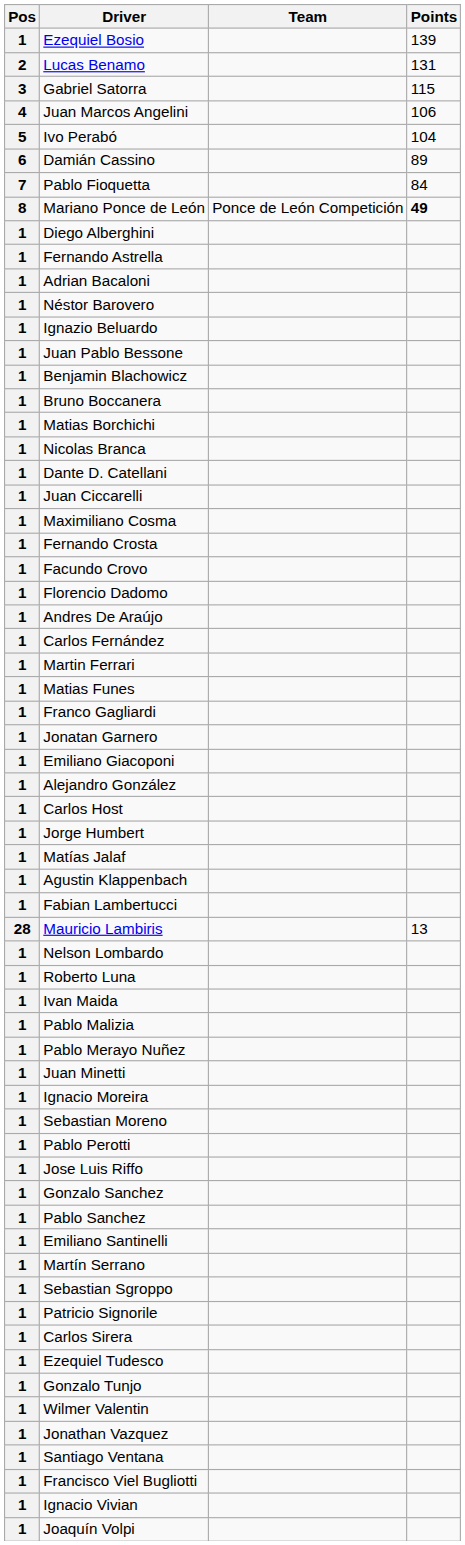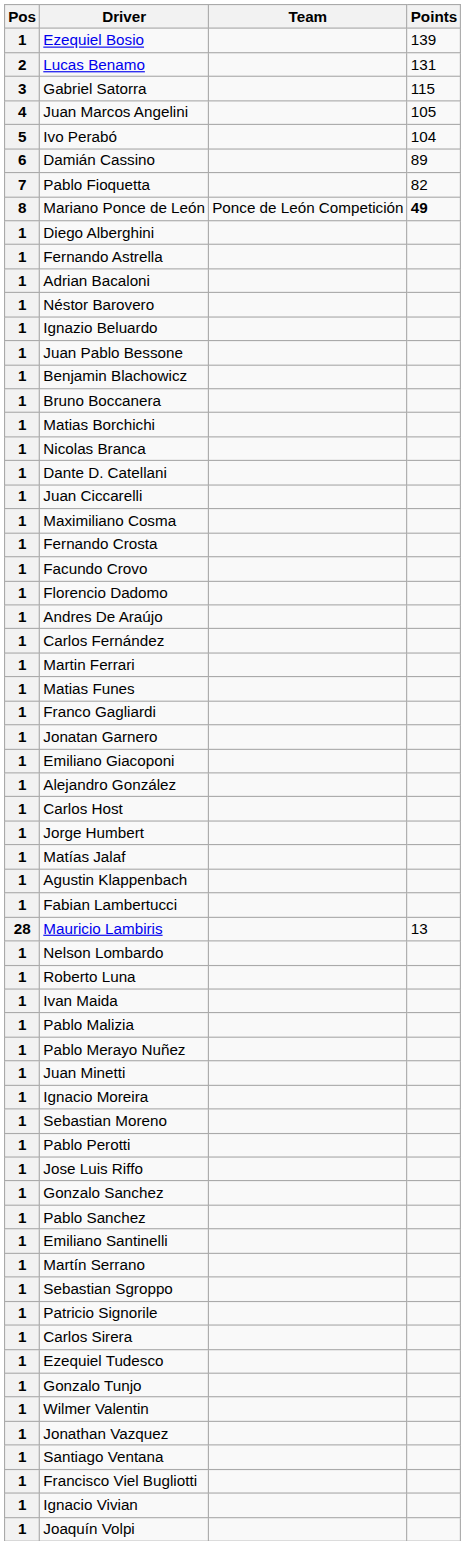 <table class="wikitable" style="font-size:85%">
 <tr>
 <th>Pos</th>
 <th>Driver</th>
 <th>Team</th>
 <th>Points</th>
 </tr>
 <tr>
 <th>1</th>
 <td> <a href='#'>Ezequiel Bosio</a></td>
 <td></td>
 <td>139</td>
 </tr>
 <tr>
 <th>2</th>
 <td> <a href='#'>Lucas Benamo</a></td>
 <td></td>
 <td>131</td>
 </tr>
 <tr>
 <th>3</th>
 <td> Gabriel Satorra</td>
 <td></td>
 <td>115</td>
 </tr>
 <tr>
 <th>4</th>
 <td> Juan Marcos Angelini</td>
 <td></td>
-<td>106</td>
+<td>105</td>
 </tr>
 <tr>
 <th>5</th>
 <td> Ivo Perabó</td>
 <td></td>
 <td>104</td>
 </tr>
 <tr>
 <th>6</th>
 <td> Damián Cassino</td>
 <td></td>
 <td>89</td>
 </tr>
 <tr>
 <th>7</th>
 <td> Pablo Fioquetta</td>
 <td></td>
-<td>84</td>
+<td>82</td>
 </tr>
 <tr>
 <th>8</th>
 <td> Mariano Ponce de León</td>
 <td>Ponce de León Competición</td>
 <td><strong>49</strong></td>
 </tr>
 <tr>
 <th>1</th>
 <td> Diego Alberghini</td>
 <td></td>
 <td></td>
 </tr>
 <tr>
 <th>1</th>
 <td> Fernando Astrella</td>
 <td></td>
 <td></td>
 </tr>
 <tr>
 <th>1</th>
 <td> Adrian Bacaloni</td>
 <td></td>
 <td></td>
 </tr>
 <tr>
 <th>1</th>
 <td> Néstor Barovero</td>
 <td></td>
 <td></td>
 </tr>
 <tr>
 <th>1</th>
 <td> Ignazio Beluardo</td>
 <td></td>
 <td></td>
 </tr>
 <tr>
 <th>1</th>
 <td> Juan Pablo Bessone</td>
 <td></td>
 <td></td>
 </tr>
 <tr>
 <th>1</th>
 <td> Benjamin Blachowicz</td>
 <td></td>
 <td></td>
 </tr>
 <tr>
 <th>1</th>
 <td> Bruno Boccanera</td>
 <td></td>
 <td></td>
 </tr>
 <tr>
 <th>1</th>
 <td> Matias Borchichi</td>
 <td></td>
 <td></td>
 </tr>
 <tr>
 <th>1</th>
 <td> Nicolas Branca</td>
 <td></td>
 <td></td>
 </tr>
 <tr>
 <th>1</th>
 <td> Dante D. Catellani</td>
 <td></td>
 <td></td>
 </tr>
 <tr>
 <th>1</th>
 <td> Juan Ciccarelli</td>
 <td></td>
 <td></td>
 </tr>
 <tr>
 <th>1</th>
 <td> Maximiliano Cosma</td>
 <td></td>
 <td></td>
 </tr>
 <tr>
 <th>1</th>
 <td> Fernando Crosta</td>
 <td></td>
 <td></td>
 </tr>
 <tr>
 <th>1</th>
 <td> Facundo Crovo</td>
 <td></td>
 <td></td>
 </tr>
 <tr>
 <th>1</th>
 <td> Florencio Dadomo</td>
 <td></td>
 <td></td>
 </tr>
 <tr>
 <th>1</th>
 <td> Andres De Araújo</td>
 <td></td>
 <td></td>
 </tr>
 <tr>
 <th>1</th>
 <td> Carlos Fernández</td>
 <td></td>
 <td></td>
 </tr>
 <tr>
 <th>1</th>
 <td> Martin Ferrari</td>
 <td></td>
 <td></td>
 </tr>
 <tr>
 <th>1</th>
 <td> Matias Funes</td>
 <td></td>
 <td></td>
 </tr>
 <tr>
 <th>1</th>
 <td> Franco Gagliardi</td>
 <td></td>
 <td></td>
 </tr>
 <tr>
 <th>1</th>
 <td> Jonatan Garnero</td>
 <td></td>
 <td></td>
 </tr>
 <tr>
 <th>1</th>
 <td> Emiliano Giacoponi</td>
 <td></td>
 <td></td>
 </tr>
 <tr>
 <th>1</th>
 <td> Alejandro González</td>
 <td></td>
 <td></td>
 </tr>
 <tr>
 <th>1</th>
 <td> Carlos Host</td>
 <td></td>
 <td></td>
 </tr>
 <tr>
 <th>1</th>
 <td> Jorge Humbert</td>
 <td></td>
 <td></td>
 </tr>
 <tr>
 <th>1</th>
 <td> Matías Jalaf</td>
 <td></td>
 <td></td>
 </tr>
 <tr>
 <th>1</th>
 <td> Agustin Klappenbach</td>
 <td></td>
 <td></td>
 </tr>
 <tr>
 <th>1</th>
 <td> Fabian Lambertucci</td>
 <td></td>
 <td></td>
 </tr>
 <tr>
 <th>28</th>
 <td> <a href='#'>Mauricio Lambiris</a></td>
 <td></td>
 <td>13</td>
 </tr>
 <tr>
 <th>1</th>
 <td> Nelson Lombardo</td>
 <td></td>
 <td></td>
 </tr>
 <tr>
 <th>1</th>
 <td> Roberto Luna</td>
 <td></td>
 <td></td>
 </tr>
 <tr>
 <th>1</th>
 <td> Ivan Maida</td>
 <td></td>
 <td></td>
 </tr>
 <tr>
 <th>1</th>
 <td> Pablo Malizia</td>
 <td></td>
 <td></td>
 </tr>
 <tr>
 <th>1</th>
 <td> Pablo Merayo Nuñez</td>
 <td></td>
 <td></td>
 </tr>
 <tr>
 <th>1</th>
 <td> Juan Minetti</td>
 <td></td>
 <td></td>
 </tr>
 <tr>
 <th>1</th>
 <td> Ignacio Moreira</td>
 <td></td>
 <td></td>
 </tr>
 <tr>
 <th>1</th>
 <td> Sebastian Moreno</td>
 <td></td>
 <td></td>
 </tr>
 <tr>
 <th>1</th>
 <td> Pablo Perotti</td>
 <td></td>
 <td></td>
 </tr>
 <tr>
 <th>1</th>
 <td> Jose Luis Riffo</td>
 <td></td>
 <td></td>
 </tr>
 <tr>
 <th>1</th>
 <td> Gonzalo Sanchez</td>
 <td></td>
 <td></td>
 </tr>
 <tr>
 <th>1</th>
 <td> Pablo Sanchez</td>
 <td></td>
 <td></td>
 </tr>
 <tr>
 <th>1</th>
 <td> Emiliano Santinelli</td>
 <td></td>
 <td></td>
 </tr>
 <tr>
 <th>1</th>
 <td> Martín Serrano</td>
 <td></td>
 <td></td>
 </tr>
 <tr>
 <th>1</th>
 <td> Sebastian Sgroppo</td>
 <td></td>
 <td></td>
 </tr>
 <tr>
 <th>1</th>
 <td> Patricio Signorile</td>
 <td></td>
 <td></td>
 </tr>
 <tr>
 <th>1</th>
 <td> Carlos Sirera</td>
 <td></td>
 <td></td>
 </tr>
 <tr>
 <th>1</th>
 <td> Ezequiel Tudesco</td>
 <td></td>
 <td></td>
 </tr>
 <tr>
 <th>1</th>
 <td> Gonzalo Tunjo</td>
 <td></td>
 <td></td>
 </tr>
 <tr>
 <th>1</th>
 <td> Wilmer Valentin</td>
 <td></td>
 <td></td>
 </tr>
 <tr>
 <th>1</th>
 <td> Jonathan Vazquez</td>
 <td></td>
 <td></td>
 </tr>
 <tr>
 <th>1</th>
 <td> Santiago Ventana</td>
 <td></td>
 <td></td>
 </tr>
 <tr>
 <th>1</th>
 <td> Francisco Viel Bugliotti</td>
 <td></td>
 <td></td>
 </tr>
 <tr>
 <th>1</th>
 <td> Ignacio Vivian</td>
 <td></td>
 <td></td>
 </tr>
 <tr>
 <th>1</th>
 <td> Joaquín Volpi</td>
 <td></td>
 <td></td>
 </tr>
 </table>
